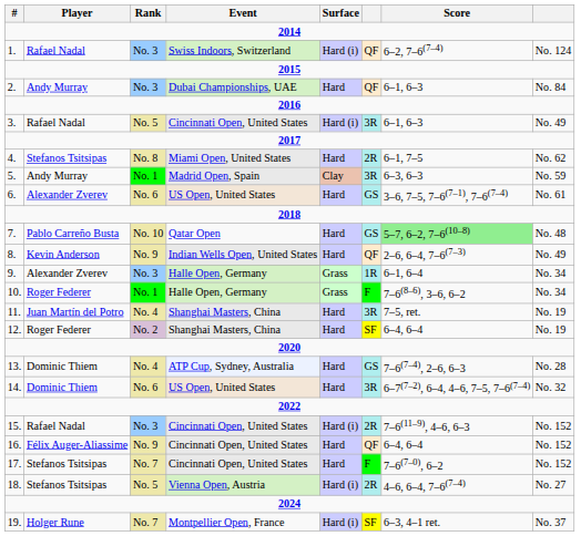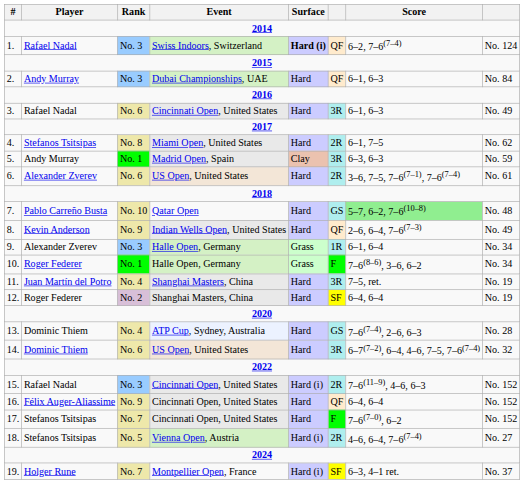 <table class="sortable wikitable nowrap">
 <tr>
 <th>#</th>
 <th>Player</th>
 <th>Rank</th>
 <th>Event</th>
 <th>Surface</th>
 <th></th>
 <th>Score</th>
 <th></th>
 </tr>
 <tr>
 <td colspan=8 style=text-align:center><strong><a href='#'>2014</a></strong></td>
 </tr>
 <tr>
 <td>1.</td>
 <td> <a href='#'>Rafael Nadal</a></td>
 <td bgcolor=99ccff>No. 3</td>
 <td bgcolor=d4f1c5><a href='#'>Swiss Indoors</a>, Switzerland</td>
-<td bgcolor=ccccff>Hard (i)</td>
+<td bgcolor=ccccff><strong>Hard (i)</strong></td>
 <td bgcolor=ffebcd>QF</td>
 <td>6–2, 7–6<sup>(7–4)</sup></td>
 <td>No. 124</td>
 </tr>
 <tr>
 <td colspan=8 style=text-align:center><strong><a href='#'>2015</a></strong></td>
 </tr>
 <tr>
 <td>2.</td>
 <td> <a href='#'>Andy Murray</a></td>
 <td bgcolor=99ccff>No. 3</td>
 <td bgcolor=d4f1c5><a href='#'>Dubai Championships</a>, UAE</td>
 <td bgcolor=ccccff>Hard</td>
 <td bgcolor=ffebcd>QF</td>
 <td>6–1, 6–3</td>
 <td>No. 84</td>
 </tr>
 <tr>
 <td colspan=8 style=text-align:center><strong><a href='#'>2016</a></strong></td>
 </tr>
 <tr>
 <td>3.</td>
 <td> Rafael Nadal</td>
-<td bgcolor=eee8aa>No. 5</td>
+<td bgcolor=eee8aa>No. 6</td>
 <td bgcolor=e9e9e9><a href='#'>Cincinnati Open</a>, United States</td>
-<td bgcolor=ccccff>Hard (i)</td>
+<td bgcolor=ccccff>Hard</td>
 <td bgcolor=afeeee>3R</td>
 <td>6–1, 6–3</td>
 <td>No. 49</td>
 </tr>
 <tr>
 <td colspan=8 style=text-align:center><strong><a href='#'>2017</a></strong></td>
 </tr>
 <tr>
 <td>4.</td>
 <td> <a href='#'>Stefanos Tsitsipas</a></td>
 <td bgcolor=eee8aa>No. 8</td>
 <td bgcolor=e9e9e9><a href='#'>Miami Open</a>, United States</td>
 <td bgcolor=ccccff>Hard</td>
 <td bgcolor=afeeee>2R</td>
 <td>6–1, 7–5</td>
 <td>No. 62</td>
 </tr>
 <tr>
 <td>5.</td>
 <td> Andy Murray</td>
 <td bgcolor=lime>No. 1</td>
 <td bgcolor=e9e9e9><a href='#'>Madrid Open</a>, Spain</td>
 <td bgcolor=ebc2af>Clay</td>
 <td bgcolor=afeeee>3R</td>
 <td>6–3, 6–3</td>
 <td>No. 59</td>
 </tr>
 <tr>
 <td>6.</td>
 <td> <a href='#'>Alexander Zverev</a></td>
 <td bgcolor=eee8aa>No. 6</td>
 <td bgcolor=f3e6d7><a href='#'>US Open</a>, United States</td>
 <td bgcolor=ccccff>Hard</td>
-<td bgcolor=afeeee>GS</td>
+<td bgcolor=afeeee>2R</td>
 <td>3–6, 7–5, 7–6<sup>(7–1)</sup>, 7–6<sup>(7–4)</sup></td>
 <td>No. 61</td>
 </tr>
 <tr>
 <td colspan=8 style=text-align:center><strong><a href='#'>2018</a></strong></td>
 </tr>
 <tr>
 <td>7.</td>
 <td> <a href='#'>Pablo Carreño Busta</a></td>
 <td bgcolor=eee8aa>No. 10</td>
 <td><a href='#'>Qatar Open</a></td>
 <td bgcolor=ccccff>Hard</td>
 <td bgcolor=afeeee>GS</td>
 <td style="background: lightgreen;">5–7, 6–2, 7–6<sup>(10–8)</sup></td>
 <td>No. 48</td>
 </tr>
 <tr>
 <td>8.</td>
 <td> <a href='#'>Kevin Anderson</a></td>
 <td bgcolor=eee8aa>No. 9</td>
 <td style=background:#e9e9e9><a href='#'>Indian Wells Open</a>, United States</td>
 <td bgcolor=ccccff>Hard</td>
 <td bgcolor=ffebcd>QF</td>
 <td>2–6, 6–4, 7–6<sup>(7–3)</sup></td>
 <td>No. 49</td>
 </tr>
 <tr>
 <td>9.</td>
 <td> Alexander Zverev</td>
 <td bgcolor=99ccff>No. 3</td>
 <td bgcolor=d4f1c5><a href='#'>Halle Open</a>, Germany</td>
 <td bgcolor=ccffcc>Grass</td>
 <td bgcolor=afeeee>1R</td>
 <td>6–1, 6–4</td>
 <td>No. 34</td>
 </tr>
 <tr>
 <td>10.</td>
 <td> <a href='#'>Roger Federer</a></td>
 <td bgcolor=lime>No. 1</td>
 <td bgcolor=d4f1c5>Halle Open, Germany</td>
 <td bgcolor=ccffcc>Grass</td>
 <td bgcolor=lime>F</td>
 <td>7–6<sup>(8–6)</sup>, 3–6, 6–2</td>
 <td>No. 34</td>
 </tr>
 <tr>
 <td>11.</td>
 <td> <a href='#'>Juan Martín del Potro</a></td>
 <td bgcolor=eee8aa>No. 4</td>
 <td bgcolor=e9e9e9><a href='#'>Shanghai Masters</a>, China</td>
 <td bgcolor=ccccff>Hard</td>
 <td bgcolor=afeeee>3R</td>
 <td>7–5, ret.</td>
 <td>No. 19</td>
 </tr>
 <tr>
 <td>12.</td>
 <td> Roger Federer</td>
 <td bgcolor=thistle>No. 2</td>
 <td bgcolor=e9e9e9>Shanghai Masters, China</td>
 <td bgcolor=ccccff>Hard</td>
 <td bgcolor=yellow>SF</td>
 <td>6–4, 6–4</td>
 <td>No. 19</td>
 </tr>
 <tr>
 <td colspan=8 style=text-align:center><strong><a href='#'>2020</a></strong></td>
 </tr>
 <tr>
 <td>13.</td>
 <td> Dominic Thiem</td>
 <td bgcolor=eee8aa>No. 4</td>
 <td bgcolor=ecf2ff><a href='#'>ATP Cup</a>, Sydney, Australia</td>
 <td bgcolor=ccccff>Hard</td>
 <td bgcolor=afeeee>GS</td>
 <td>7–6<sup>(7–4)</sup>, 2–6, 6–3</td>
 <td>No. 28</td>
 </tr>
 <tr>
 <td>14.</td>
 <td> <a href='#'>Dominic Thiem</a></td>
 <td style=background:#eee8aa>No. 6</td>
 <td style=background:#f3e6d7><a href='#'>US Open</a>, United States</td>
 <td style=background:#ccf>Hard</td>
 <td style=background:#afeeee>3R</td>
 <td>6–7<sup>(7–2)</sup>, 6–4, 4–6, 7–5, 7–6<sup>(7–4)</sup></td>
 <td>No. 32</td>
 </tr>
 <tr>
 <td colspan=8 style=text-align:center><strong><a href='#'>2022</a></strong></td>
 </tr>
 <tr>
 <td>15.</td>
 <td> Rafael Nadal</td>
 <td bgcolor=99ccff>No. 3</td>
 <td bgcolor=e9e9e9><a href='#'>Cincinnati Open</a>, United States</td>
 <td bgcolor=ccccff>Hard (i)</td>
 <td bgcolor=afeeee>2R</td>
 <td>7–6<sup>(11–9)</sup>, 4–6, 6–3</td>
 <td>No. 152</td>
 </tr>
 <tr>
 <td>16.</td>
 <td> <a href='#'>Félix Auger-Aliassime</a></td>
 <td bgcolor=eee8aa>No. 9</td>
 <td bgcolor=e9e9e9>Cincinnati Open, United States</td>
 <td bgcolor=ccccff>Hard</td>
 <td bgcolor=ffebcd>QF</td>
 <td>6–4, 6–4</td>
 <td>No. 152</td>
 </tr>
 <tr>
 <td>17.</td>
 <td> Stefanos Tsitsipas</td>
 <td bgcolor=eee8aa>No. 7</td>
 <td bgcolor=e9e9e9>Cincinnati Open, United States</td>
 <td bgcolor=ccccff>Hard</td>
 <td bgcolor=lime>F</td>
 <td>7–6<sup>(7–0)</sup>, 6–2</td>
 <td>No. 152</td>
 </tr>
 <tr>
 <td>18.</td>
 <td> Stefanos Tsitsipas</td>
 <td bgcolor=eee8aa>No. 5</td>
 <td bgcolor=d4f1c5><a href='#'>Vienna Open</a>, Austria</td>
 <td bgcolor=ccccff>Hard (i)</td>
 <td bgcolor=afeeee>2R</td>
 <td>4–6, 6–4, 7–6<sup>(7–4)</sup></td>
 <td>No. 27</td>
 </tr>
 <tr>
 <td colspan=8 style=text-align:center><strong><a href='#'>2024</a></strong></td>
 </tr>
 <tr>
 <td>19.</td>
 <td> <a href='#'>Holger Rune</a></td>
 <td bgcolor=eee8aa>No. 7</td>
 <td><a href='#'>Montpellier Open</a>, France</td>
 <td bgcolor=ccccff>Hard (i)</td>
 <td bgcolor=yellow>SF</td>
 <td>6–3, 4–1 ret.</td>
 <td>No. 37</td>
 </tr>
 </table>
